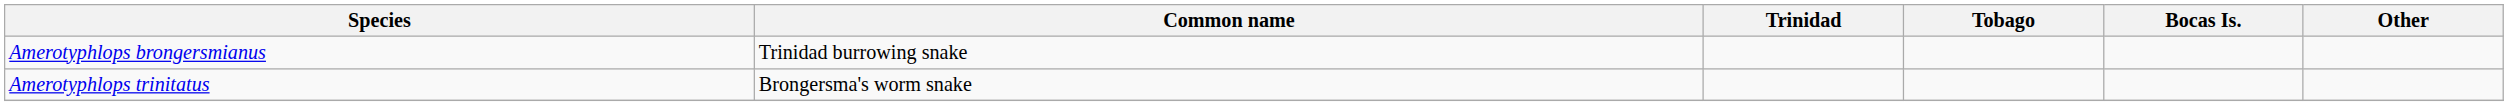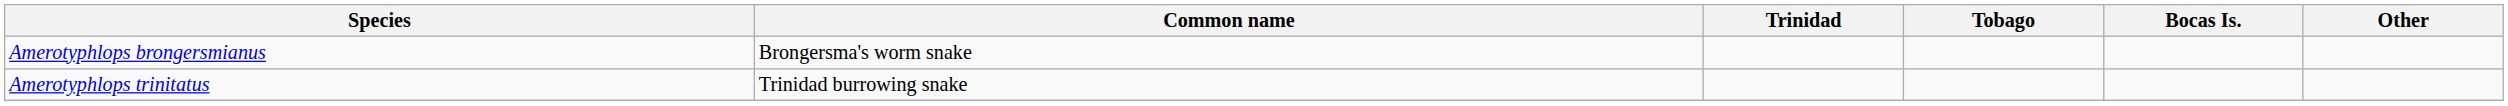 <table width=100% class="wikitable">
 <tr>
 <th scope="col" width=30%>Species</th>
 <th scope="col" width=38%>Common name</th>
 <th scope="col" width=8%>Trinidad</th>
 <th scope="col" width=8%>Tobago</th>
 <th scope="col" width=8%>Bocas Is.</th>
 <th scope="col" width=8%>Other</th>
 </tr>
 <tr>
 <td><em><a href='#'>Amerotyphlops brongersmianus</a></em></td>
-<td>Trinidad burrowing snake</td>
+<td>Brongersma's worm snake</td>
 <td></td>
 <td></td>
 <td></td>
 <td></td>
 </tr>
 <tr>
 <td><em><a href='#'>Amerotyphlops trinitatus</a></em></td>
-<td>Brongersma's worm snake</td>
+<td>Trinidad burrowing snake</td>
 <td></td>
 <td></td>
 <td></td>
 <td></td>
 </tr>
 <tr>
 </tr>
 </table>
